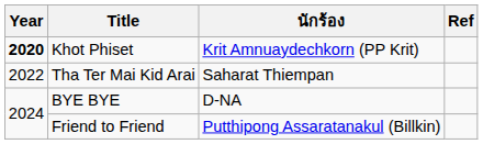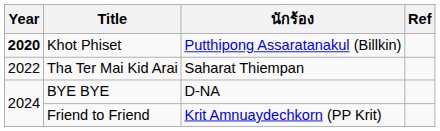 <table class="wikitable">
 <tr>
 <th>Year</th>
 <th>Title</th>
 <th>นักร้อง</th>
 <th>Ref</th>
 </tr>
 <tr>
 <td><strong>2020</strong></td>
 <td>Khot Phiset</td>
-<td><a href='#'>Krit Amnuaydechkorn</a> (PP Krit)</td>
+<td><a href='#'>Putthipong Assaratanakul</a> (Billkin)</td>
 <td></td>
 </tr>
 <tr>
 <td>2022</td>
 <td>Tha Ter Mai Kid Arai</td>
 <td>Saharat Thiempan</td>
 <td></td>
 </tr>
 <tr>
 <td rowspan="2">2024</td>
 <td>BYE BYE</td>
 <td>D-NA</td>
 <td></td>
 </tr>
 <tr>
 <td>Friend to Friend</td>
-<td><a href='#'>Putthipong Assaratanakul</a> (Billkin)</td>
+<td><a href='#'>Krit Amnuaydechkorn</a> (PP Krit)</td>
 <td></td>
 </tr>
 </table>
